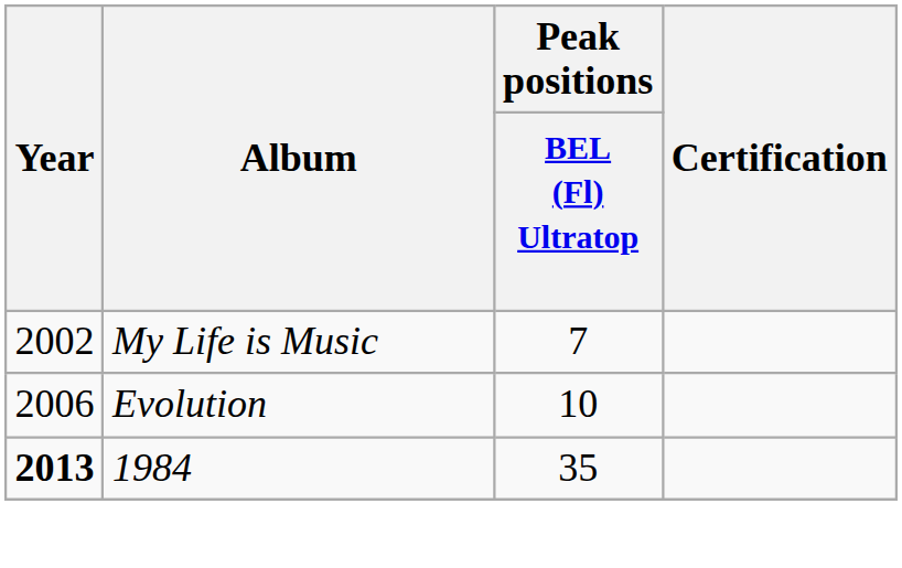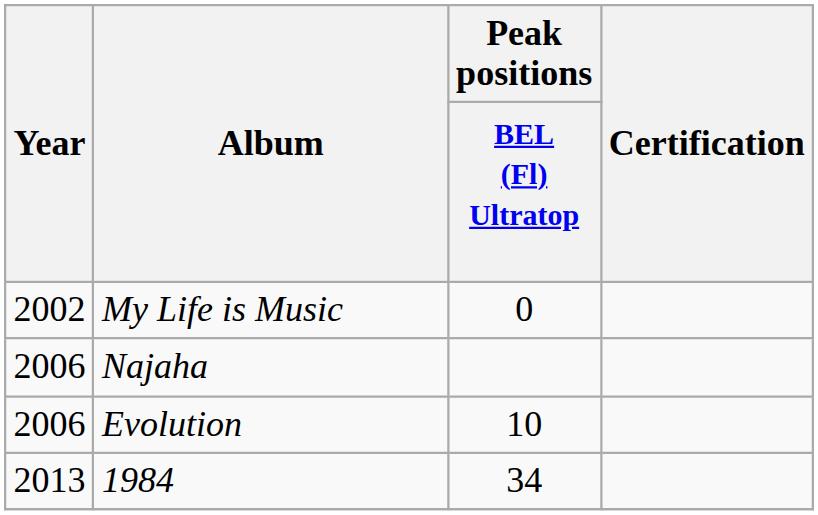 <table class="wikitable">
 <tr>
 <th align="center" rowspan="2" width="10">Year</th>
 <th align="center" rowspan="2" width="150">Album</th>
 <th align="center" colspan="1" width="30">Peak positions</th>
 <th align="center" rowspan="2" width="50">Certification</th>
 </tr>
 <tr>
 <th width="60"><small><a href='#'>BEL<br>(Fl)<br>Ultratop</a><br></small><br></th>
 </tr>
 <tr>
 <td>2002</td>
 <td><em>My Life is Music</em></td>
-<td align="center">7</td>
+<td align="center">0</td>
+<td align="center"></td>
+</tr>
+<tr>
+<td>2006</td>
+<td><em>Najaha</em></td>
+<td align="center"></td>
 <td align="center"></td>
 </tr>
 <tr>
 <td>2006</td>
 <td><em>Evolution</em></td>
 <td align="center">10</td>
 <td align="center"></td>
 </tr>
 <tr>
-<td><strong>2013</strong></td>
+<td>2013</td>
 <td><em>1984</em></td>
-<td align="center">35</td>
+<td align="center">34</td>
 <td align="center"></td>
 </tr>
 <tr>
 </tr>
 </table>
